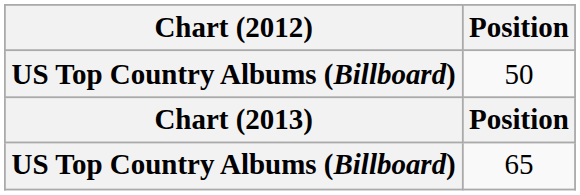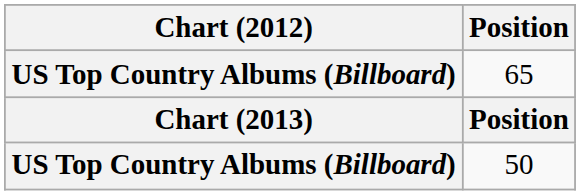 <table class="wikitable plainrowheaders" style="text-align:center">
 <tr>
 <th scope="col">Chart (2012)</th>
 <th scope="col">Position</th>
 </tr>
 <tr>
 <th scope="row">US Top Country Albums (<em>Billboard</em>)</th>
-<td>50</td>
+<td>65</td>
 </tr>
 <tr>
 <th scope="col">Chart (2013)</th>
 <th scope="col">Position</th>
 </tr>
 <tr>
 <th scope="row">US Top Country Albums (<em>Billboard</em>)</th>
-<td>65</td>
+<td>50</td>
 </tr>
 </table>
